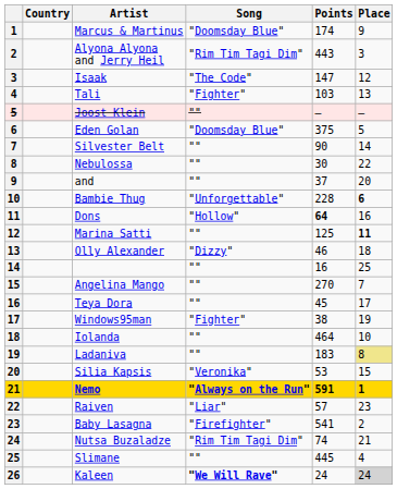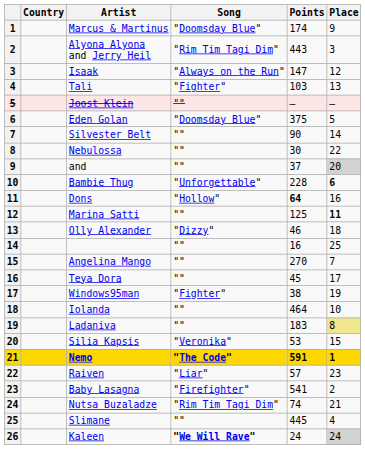 <table class="sortable wikitable plainrowheaders">
 <tr>
 <th scope="col"></th>
 <th scope="col">Country</th>
 <th scope="col">Artist</th>
 <th scope="col">Song</th>
 <th scope="col">Points</th>
 <th scope="col">Place</th>
 </tr>
 <tr>
 <th scope="row" style="text-align:center;">1</th>
 <td></td>
 <td><a href='#'>Marcus & Martinus</a></td>
 <td>"<a href='#'>Doomsday Blue</a>"</td>
 <td>174</td>
 <td>9</td>
 </tr>
 <tr>
 <th scope="row" style="text-align:center">2</th>
 <td></td>
 <td><a href='#'>Alyona Alyona</a><br>and <a href='#'>Jerry Heil</a></td>
 <td>"<a href='#'>Rim Tim Tagi Dim</a>"</td>
 <td>443</td>
 <td>3</td>
 </tr>
 <tr>
 <th scope="row" style="text-align:center;">3</th>
 <td></td>
 <td><a href='#'>Isaak</a></td>
-<td>"<a href='#'>The Code</a>"</td>
+<td>"<a href='#'>Always on the Run</a>"</td>
 <td>147</td>
 <td>12</td>
 </tr>
 <tr>
 <th scope="row" style="text-align:center;">4</th>
 <td></td>
 <td><a href='#'>Tali</a></td>
 <td>"<a href='#'>Fighter</a>"</td>
 <td>103</td>
 <td>13</td>
 </tr>
 <tr class="sortbottom" bgcolor="#FFE6E6">
 <th scope="row" style="text-align:center; background:#FFE6E6"><s>5</s></th>
 <td><s></s></td>
 <td><s><a href='#'>Joost Klein</a></s></td>
 <td><s>""</s></td>
 <td>—</td>
 <td data-sort-value="26">—</td>
 </tr>
 <tr>
 <th scope="row" style="text-align:center;">6</th>
 <td></td>
 <td><a href='#'>Eden Golan</a></td>
 <td>"<a href='#'>Doomsday Blue</a>"</td>
 <td>375</td>
 <td>5</td>
 </tr>
 <tr>
 <th scope="row" style="text-align:center;">7</th>
 <td></td>
 <td><a href='#'>Silvester Belt</a></td>
 <td>""</td>
 <td>90</td>
 <td>14</td>
 </tr>
 <tr>
 <th scope="row" style="text-align:center;">8</th>
 <td></td>
 <td><a href='#'>Nebulossa</a></td>
 <td>""</td>
 <td>30</td>
 <td>22</td>
 </tr>
 <tr>
 <th scope="row" style="text-align:center;">9</th>
 <td></td>
 <td> and </td>
 <td>""</td>
 <td>37</td>
-<td>20</td>
+<td style="background: lightgrey;">20</td>
 </tr>
 <tr>
 <th scope="row" style="text-align:center;">10</th>
 <td></td>
 <td><a href='#'>Bambie Thug</a></td>
 <td>"<a href='#'>Unforgettable</a>"</td>
 <td>228</td>
 <td><strong>6</strong></td>
 </tr>
 <tr>
 <th scope="row" style="text-align:center;">11</th>
 <td></td>
 <td><a href='#'>Dons</a></td>
 <td>"<a href='#'>Hollow</a>"</td>
 <td><strong>64</strong></td>
 <td>16</td>
 </tr>
 <tr>
 <th scope="row" style="text-align:center;">12</th>
 <td></td>
 <td><a href='#'>Marina Satti</a></td>
 <td>""</td>
 <td>125</td>
 <td><strong>11</strong></td>
 </tr>
 <tr>
 <th scope="row" style="text-align:center;">13</th>
 <td></td>
 <td><a href='#'>Olly Alexander</a></td>
 <td>"<a href='#'>Dizzy</a>"</td>
 <td>46</td>
 <td>18</td>
 </tr>
 <tr>
 <th scope="row" style="text-align:center;">14</th>
 <td></td>
 <td></td>
 <td>""</td>
 <td>16</td>
 <td>25</td>
 </tr>
 <tr>
 <th scope="row" style="text-align:center;">15</th>
 <td></td>
 <td><a href='#'>Angelina Mango</a></td>
 <td>""</td>
 <td>270</td>
 <td>7</td>
 </tr>
 <tr>
 <th scope="row" style="text-align:center;">16</th>
 <td></td>
 <td><a href='#'>Teya Dora</a></td>
 <td>""</td>
 <td>45</td>
 <td>17</td>
 </tr>
 <tr>
 <th scope="row" style="text-align:center;">17</th>
 <td></td>
 <td><a href='#'>Windows95man</a></td>
 <td>"<a href='#'>Fighter</a>"</td>
 <td>38</td>
 <td>19</td>
 </tr>
 <tr>
 <th scope="row" style="text-align:center;">18</th>
 <td></td>
 <td><a href='#'>Iolanda</a></td>
 <td>""</td>
 <td>464</td>
 <td>10</td>
 </tr>
 <tr>
 <th scope="row" style="text-align:center;">19</th>
 <td></td>
 <td><a href='#'>Ladaniva</a></td>
 <td>""</td>
 <td>183</td>
 <td style="background: khaki;">8</td>
 </tr>
 <tr>
 <th scope="row" style="text-align:center;">20</th>
 <td></td>
 <td><a href='#'>Silia Kapsis</a></td>
 <td>"<a href='#'>Veronika</a>"</td>
 <td>53</td>
 <td>15</td>
 </tr>
 <tr style="font-weight: bold; background: gold;">
 <th scope="row" style="text-align:center; font-weight:bold; background:gold">21</th>
 <td></td>
 <td><a href='#'>Nemo</a></td>
-<td>"<a href='#'>Always on the Run</a>"</td>
+<td>"<a href='#'>The Code</a>"</td>
 <td>591</td>
 <td>1</td>
 </tr>
 <tr>
 <th scope="row" style="text-align:center;">22</th>
 <td></td>
 <td><a href='#'>Raiven</a></td>
 <td>"<a href='#'>Liar</a>"</td>
 <td>57</td>
 <td>23</td>
 </tr>
 <tr>
 <th scope="row" style="text-align:center;">23</th>
 <td></td>
 <td><a href='#'>Baby Lasagna</a></td>
 <td>"<a href='#'>Firefighter</a>"</td>
 <td>541</td>
 <td>2</td>
 </tr>
 <tr>
 <th scope="row" style="text-align:center;">24</th>
 <td></td>
 <td><a href='#'>Nutsa Buzaladze</a></td>
 <td>"<a href='#'>Rim Tim Tagi Dim</a>"</td>
 <td>74</td>
 <td>21</td>
 </tr>
 <tr>
 <th scope="row" style="text-align:center;">25</th>
 <td></td>
 <td><a href='#'>Slimane</a></td>
 <td>""</td>
 <td>445</td>
 <td>4</td>
 </tr>
 <tr>
 <th scope="row" style="text-align:center;">26</th>
 <td></td>
 <td><a href='#'>Kaleen</a></td>
 <td><strong>"<a href='#'>We Will Rave</a>"</strong></td>
 <td>24</td>
 <td style="background: lightgrey;">24</td>
 </tr>
 </table>
